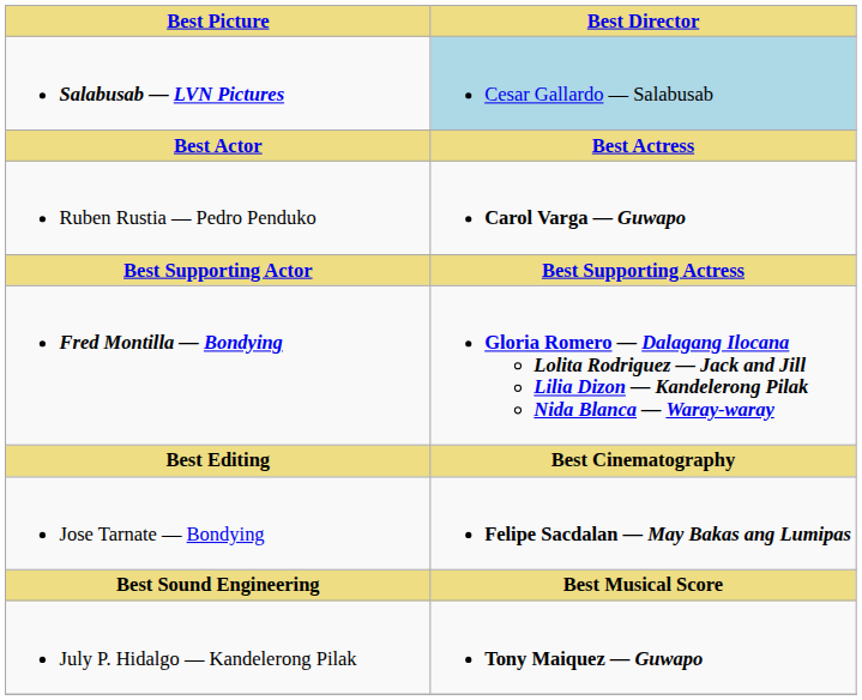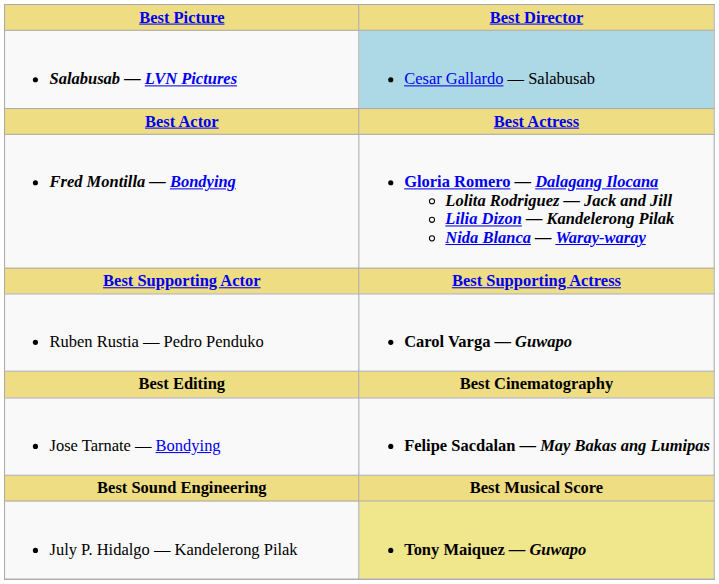 <table class=wikitable>
 <tr>
 <th style="background:#EEDD82; width:50%"><a href='#'>Best Picture</a></th>
 <th style="background:#EEDD82; width:50%"><a href='#'>Best Director</a></th>
 </tr>
 <tr>
 <td valign="top"><br><ul><li><strong><em>Salabusab<em> — <a href='#'>LVN Pictures</a><strong></li></ul></td>
 <td valign="top" style="background: lightblue;"><br><ul><li></strong><a href='#'>Cesar Gallardo</a> — </em>Salabusab</em></strong></li></ul></td>
 </tr>
 <tr>
 <th style="background:#EEDD82; width:50%"><a href='#'>Best Actor</a></th>
 <th style="background:#EEDD82; width:50%"><a href='#'>Best Actress</a></th>
 </tr>
 <tr>
-<td valign="top"><br><ul><li></strong>Ruben Rustia — </em>Pedro Penduko</em></strong></li></ul></td>
-<td valign="top"><br><ul><li><strong>Carol Varga — <em>Guwapo<strong><em></li></ul></td>
+<td valign="top"><br><ul><li><strong><em>Fred Montilla — <a href='#'>Bondying</a></em></strong></li></ul></td>
+<td valign="top"><br><ul><li><strong><a href='#'>Gloria Romero</a> — <em><a href='#'>Dalagang Ilocana</a><strong><em><ul><li>Lolita Rodriguez — </em>Jack and Jill<em></li><li><a href='#'>Lilia Dizon</a> — </em>Kandelerong Pilak<em></li><li><a href='#'>Nida Blanca</a> — </em><a href='#'>Waray-waray</a><em></li></ul></li></ul></td>
 </tr>
 <tr>
 <th style="background:#EEDD82; width:50%"><a href='#'>Best Supporting Actor</a></th>
 <th style="background:#EEDD82; width:50%"><a href='#'>Best Supporting Actress</a></th>
 </tr>
 <tr>
-<td valign="top"><br><ul><li><strong><em>Fred Montilla — <a href='#'>Bondying</a></em></strong></li></ul></td>
-<td valign="top"><br><ul><li><strong><a href='#'>Gloria Romero</a> — <em><a href='#'>Dalagang Ilocana</a><strong><em><ul><li>Lolita Rodriguez — </em>Jack and Jill<em></li><li><a href='#'>Lilia Dizon</a> — </em>Kandelerong Pilak<em></li><li><a href='#'>Nida Blanca</a> — </em><a href='#'>Waray-waray</a><em></li></ul></li></ul></td>
+<td valign="top"><br><ul><li></strong>Ruben Rustia — </em>Pedro Penduko</em></strong></li></ul></td>
+<td valign="top"><br><ul><li><strong>Carol Varga — <em>Guwapo<strong><em></li></ul></td>
 </tr>
 <tr>
 <th style="background:#EEDD82; width:50%">Best Editing</th>
 <th style="background:#EEDD82; width:50%">Best Cinematography</th>
 </tr>
 <tr>
 <td valign="top"><br><ul><li></strong>Jose Tarnate — </em><a href='#'>Bondying</a></em></strong></li></ul></td>
 <td valign="top"><br><ul><li><strong>Felipe Sacdalan — <em>May Bakas ang Lumipas<strong><em></li></ul></td>
 </tr>
 <tr>
 <th style="background:#EEDD82; width:50%">Best Sound Engineering</th>
 <th style="background:#EEDD82; width:50%">Best Musical Score</th>
 </tr>
 <tr>
 <td valign="top"><br><ul><li></strong>July P. Hidalgo — </em>Kandelerong Pilak</em></strong></li></ul></td>
-<td valign="top"><br><ul><li><strong> Tony Maiquez — <em>Guwapo<strong><em></li></ul></td>
+<td valign="top" style="background: khaki;"><br><ul><li><strong> Tony Maiquez — <em>Guwapo<strong><em></li></ul></td>
 </tr>
 <tr>
 </tr>
 </table>
